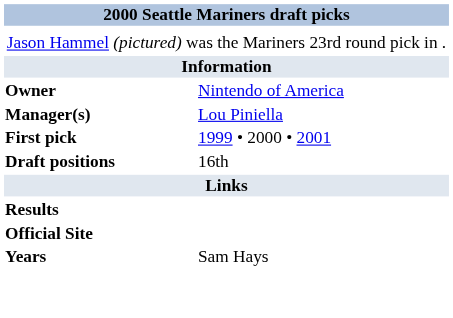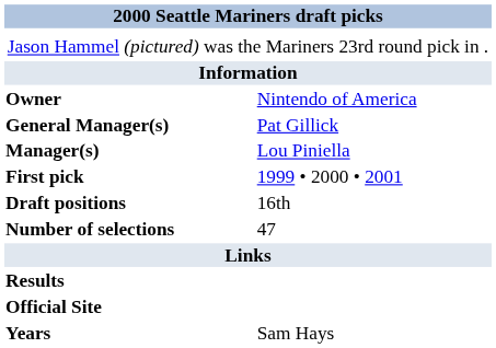 <table class="toccolours" style="float: right; clear: right; margin: 0 0 1em 1em; width: 26em;">
 <tr style="text-align:center;">
 <th colspan="2" style="text-align: center; background-color: LightSteelBlue;">2000 Seattle Mariners draft picks</th>
 </tr>
 <tr>
 <td colspan="2" style="text-align: center"></td>
 </tr>
 <tr>
 <td colspan="2" style="text-align: center"><a href='#'>Jason Hammel</a> <em>(pictured)</em> was the Mariners 23rd round pick in .</td>
 </tr>
 <tr>
 <th style="background: #E0E7EF;" colspan="2">Information</th>
 </tr>
 <tr>
 <td><strong>Owner</strong></td>
 <td><a href='#'>Nintendo of America</a></td>
 </tr>
 <tr>
+<td style="vertical-align: top;"><strong>General Manager(s)</strong></td>
+<td><a href='#'>Pat Gillick</a></td>
+</tr>
+<tr>
 <td style="vertical-align: top;"><strong>Manager(s)</strong></td>
 <td><a href='#'>Lou Piniella</a></td>
 </tr>
 <tr>
 <td style="vertical-align: top;"><strong>First pick</strong></td>
 <td><a href='#'>1999</a> • 2000 • <a href='#'>2001</a></td>
 </tr>
 <tr>
 <td style="vertical-align: top;"><strong>Draft positions</strong></td>
 <td>16th</td>
+</tr>
+<tr>
+<td style="vertical-align: middle;"><strong>Number of selections</strong></td>
+<td>47</td>
 </tr>
 <tr>
 <th style="background: #E0E7EF;" colspan="2">Links</th>
 </tr>
 <tr>
 <td style="vertical-align: top;"><strong>Results</strong></td>
 <td></td>
 </tr>
 <tr>
 <td style="vertical-align: top;"><strong>Official Site</strong></td>
 <td> </td>
 </tr>
 <tr>
 <td style="vertical-align: top;"><strong>Years</strong></td>
 <td>Sam Hays</td>
 </tr>
 </table>
